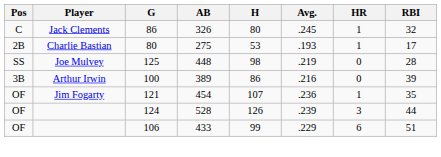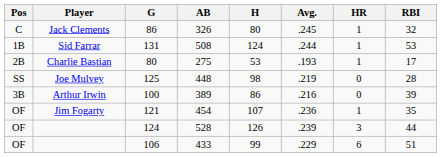 <table class="wikitable sortable">
 <tr>
 <th bgcolor="#DDDDFF" width="5%">Pos</th>
 <th bgcolor="#DDDDFF" width="16%">Player</th>
 <th bgcolor="#DDDDFF" width="9%">G</th>
 <th bgcolor="#DDDDFF" width="9%">AB</th>
 <th bgcolor="#DDDDFF" width="9%">H</th>
 <th bgcolor="#DDDDFF" width="9%">Avg.</th>
 <th bgcolor="#DDDDFF" width="9%">HR</th>
 <th bgcolor="#DDDDFF" width="9%">RBI</th>
 </tr>
 <tr align="center">
 <td>C</td>
 <td><a href='#'>Jack Clements</a></td>
 <td>86</td>
 <td>326</td>
 <td>80</td>
 <td>.245</td>
 <td>1</td>
 <td>32</td>
+</tr>
+<tr align=center>
+<td>1B</td>
+<td><a href='#'>Sid Farrar</a></td>
+<td>131</td>
+<td>508</td>
+<td>124</td>
+<td>.244</td>
+<td>1</td>
+<td>53</td>
 </tr>
 <tr align=center>
 <td>2B</td>
 <td><a href='#'>Charlie Bastian</a></td>
 <td>80</td>
 <td>275</td>
 <td>53</td>
 <td>.193</td>
 <td>1</td>
 <td>17</td>
 </tr>
 <tr align=center>
 <td>SS</td>
 <td><a href='#'>Joe Mulvey</a></td>
 <td>125</td>
 <td>448</td>
 <td>98</td>
 <td>.219</td>
 <td>0</td>
 <td>28</td>
 </tr>
 <tr align=center>
 <td>3B</td>
 <td><a href='#'>Arthur Irwin</a></td>
 <td>100</td>
 <td>389</td>
 <td>86</td>
 <td>.216</td>
 <td>0</td>
 <td>39</td>
 </tr>
 <tr align=center>
 <td>OF</td>
 <td><a href='#'>Jim Fogarty</a></td>
 <td>121</td>
 <td>454</td>
 <td>107</td>
 <td>.236</td>
 <td>1</td>
 <td>35</td>
 </tr>
 <tr align=center>
 <td>OF</td>
 <td></td>
 <td>124</td>
 <td>528</td>
 <td>126</td>
 <td>.239</td>
 <td>3</td>
 <td>44</td>
 </tr>
 <tr align="center">
 <td>OF</td>
 <td></td>
 <td>106</td>
 <td>433</td>
 <td>99</td>
 <td>.229</td>
 <td>6</td>
 <td>51</td>
 </tr>
 </table>
